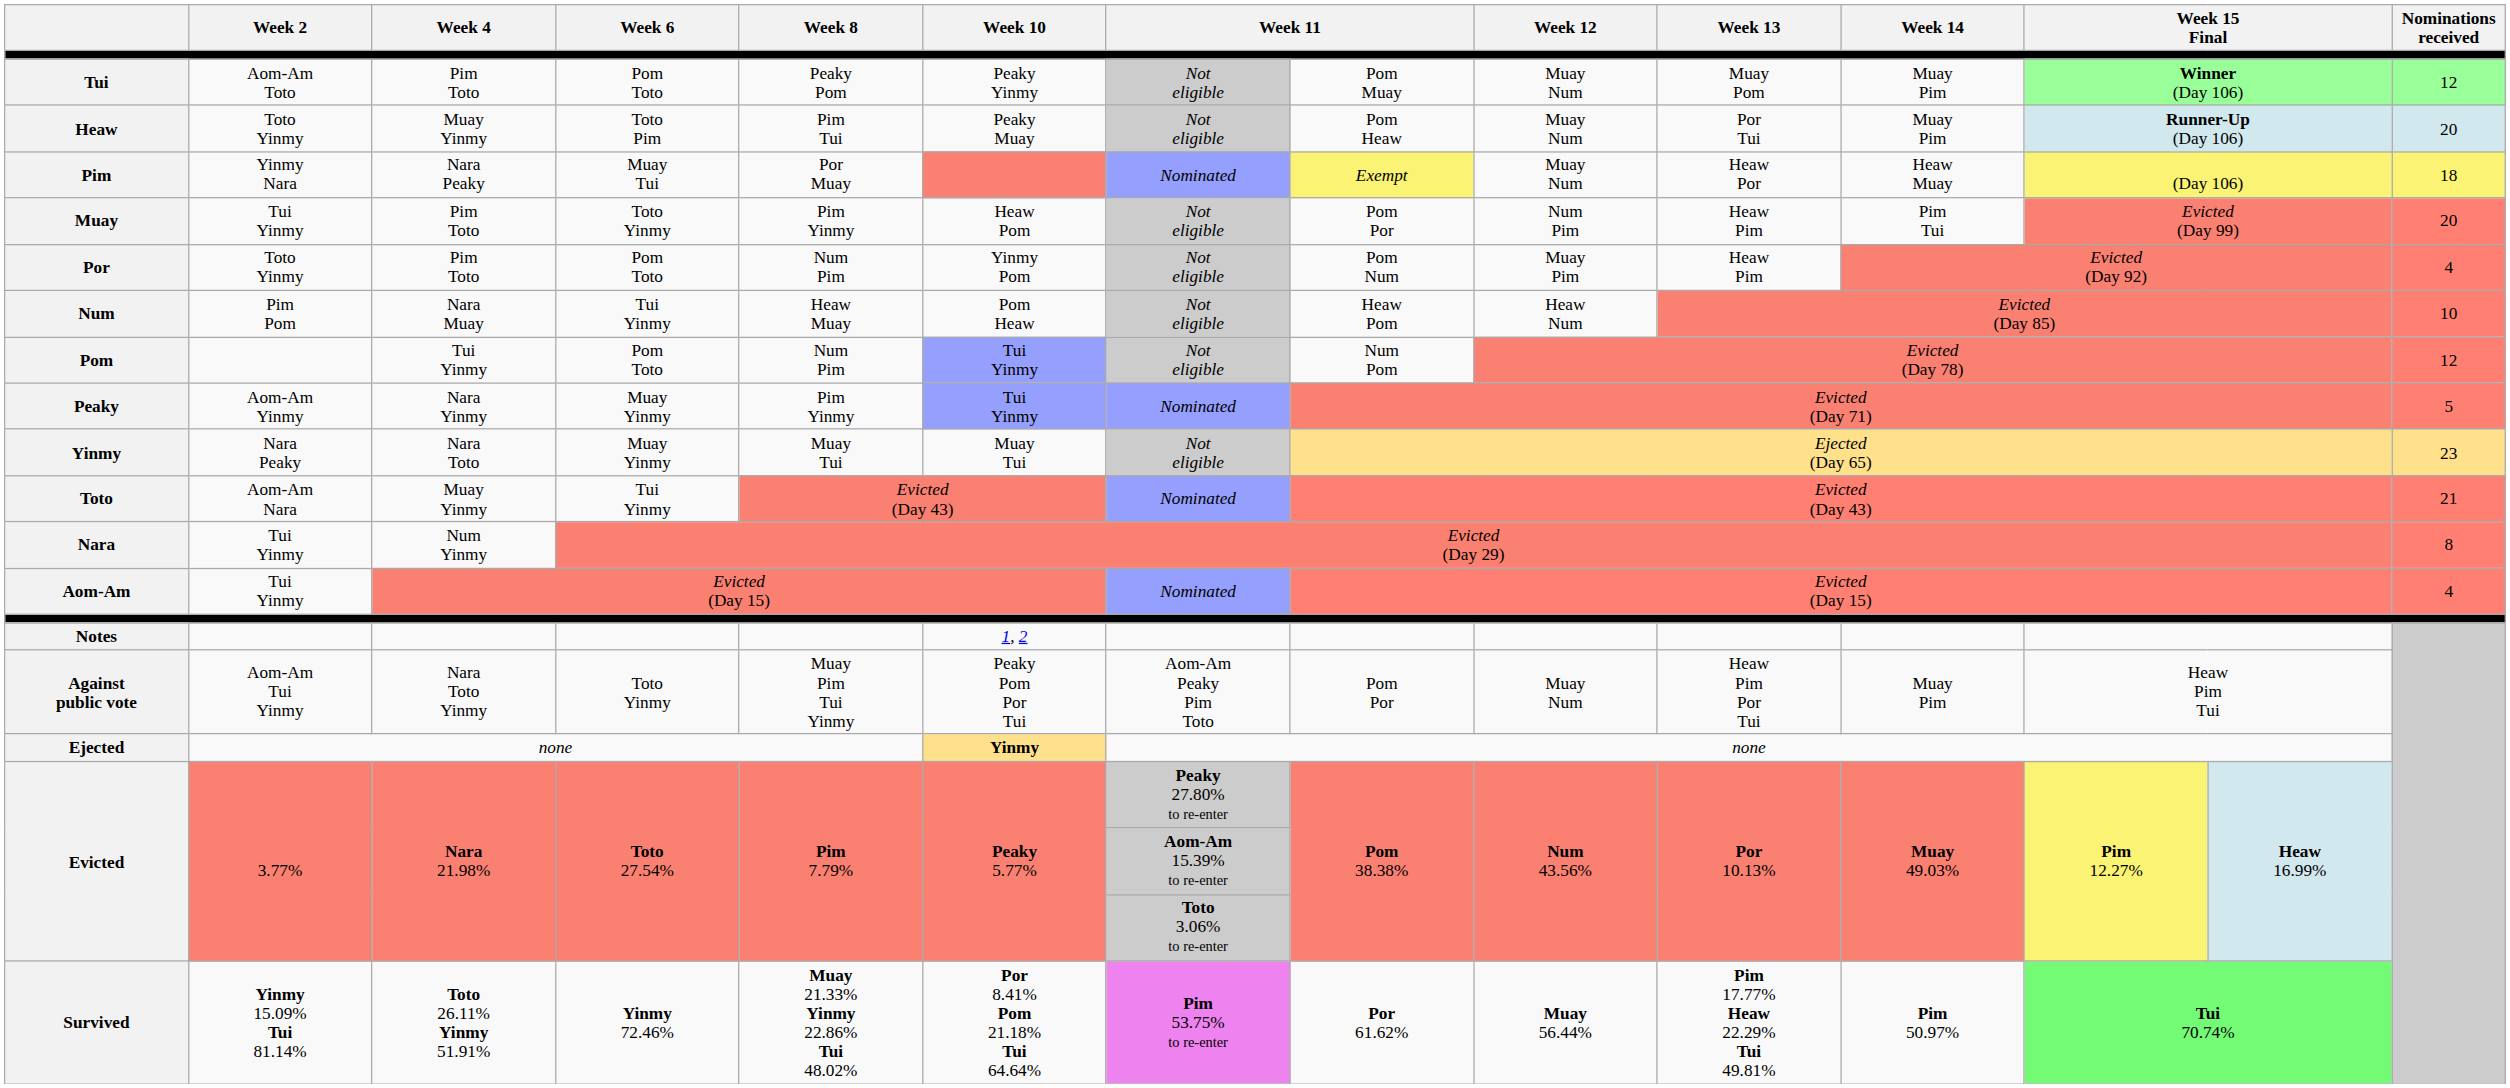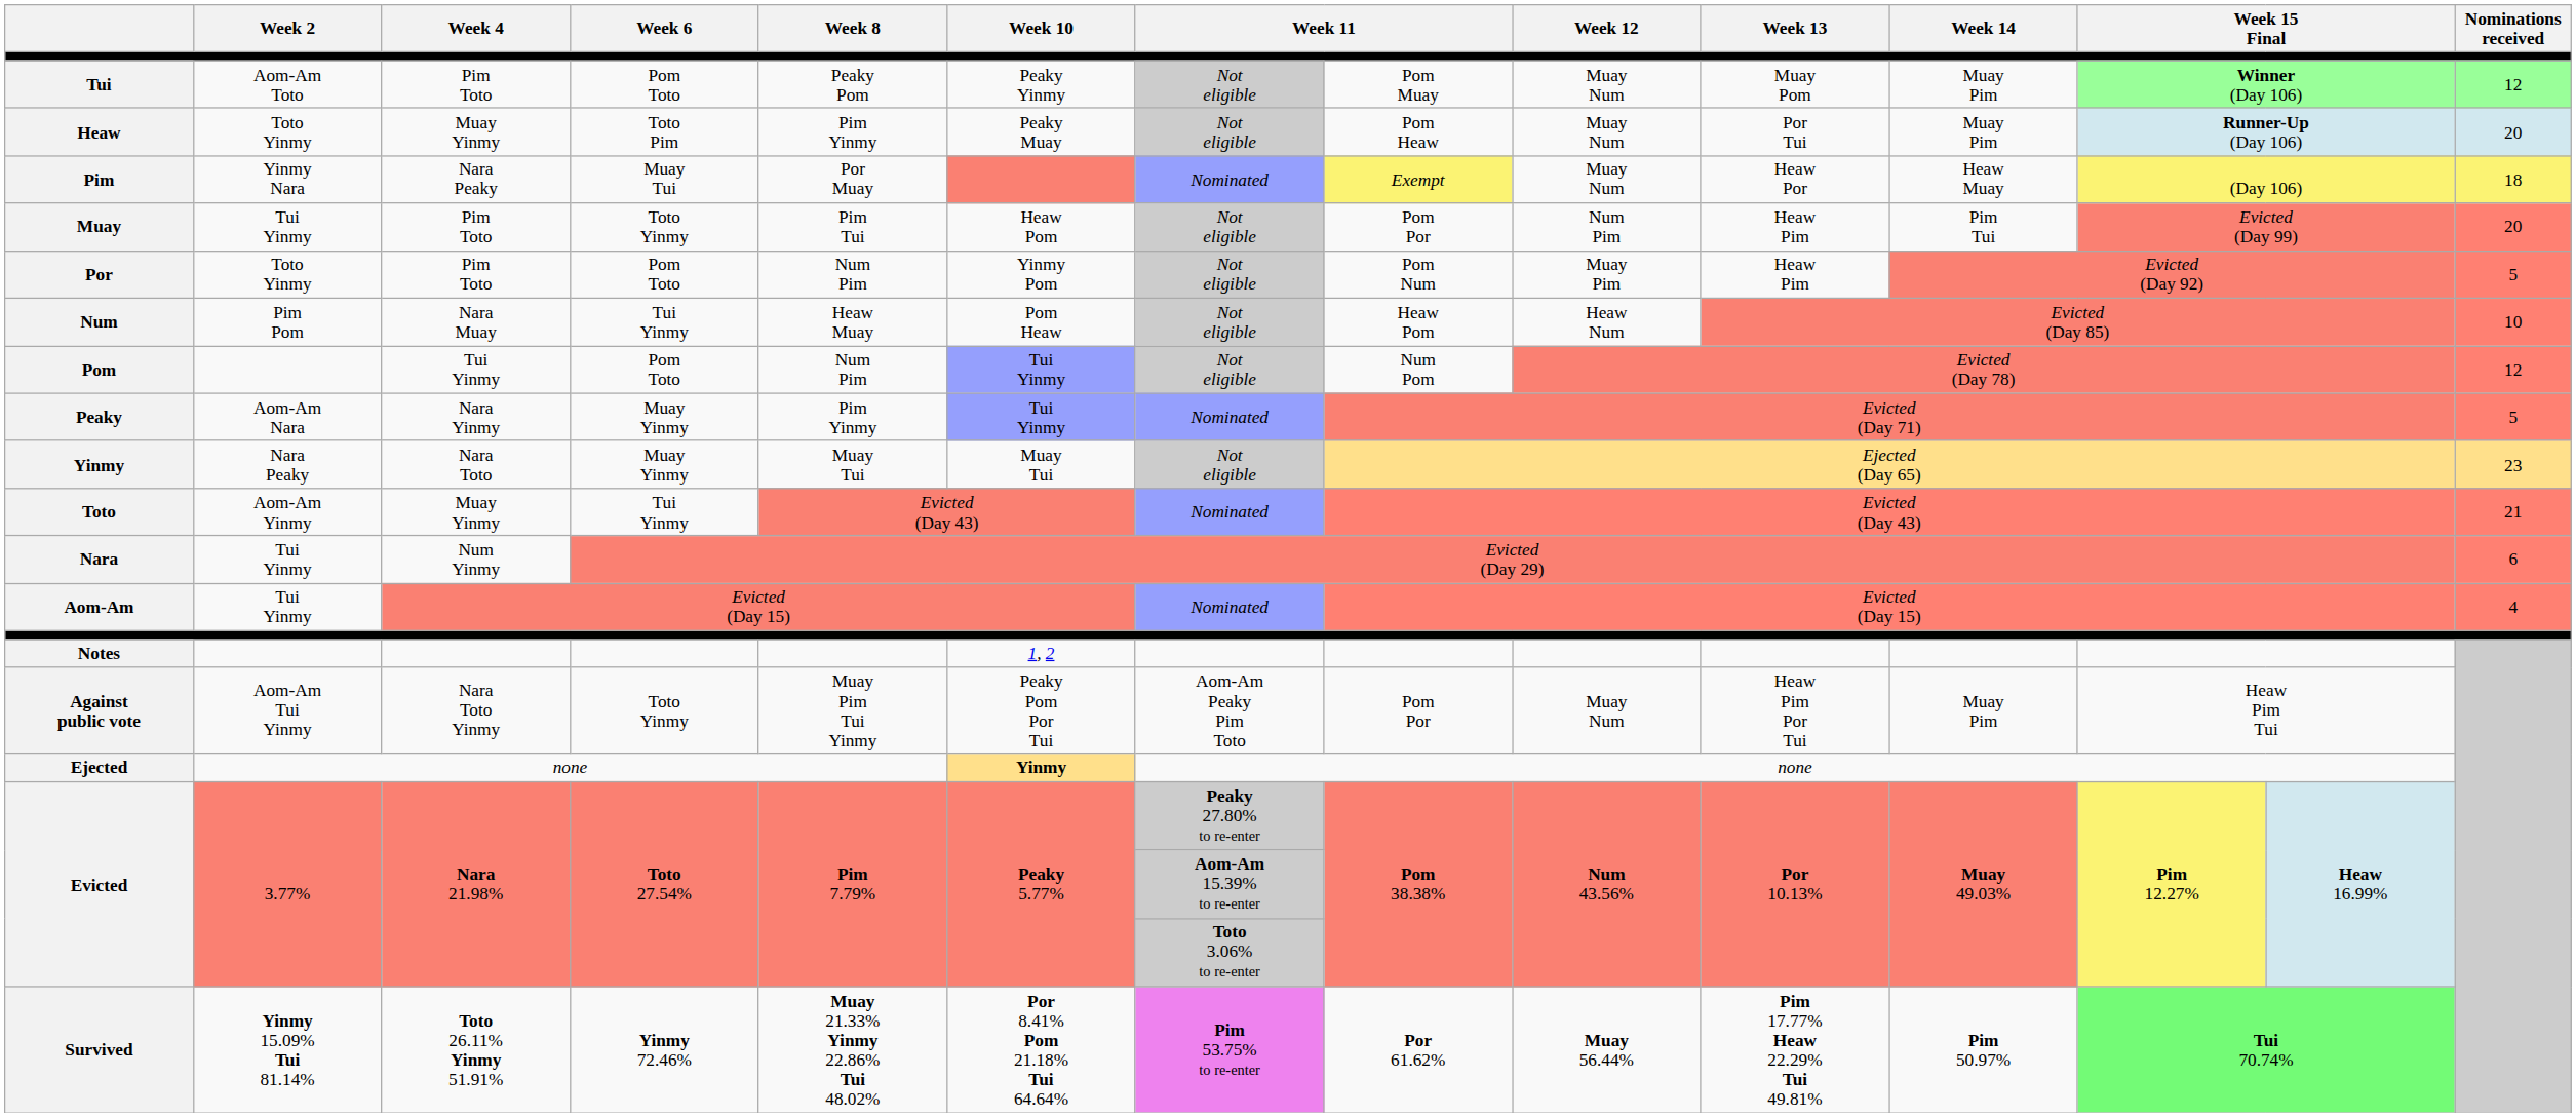 <table class="wikitable" style="text-align:center; font-size:85%; line-height:15px;">
 <tr>
 <th style="width:5%"></th>
 <th style="width:5%">Week 2</th>
 <th style="width:5%">Week 4</th>
 <th style="width:5%">Week 6</th>
 <th style="width:5%">Week 8</th>
 <th style="width:5%">Week 10</th>
 <th colspan="2" style="width:10%">Week 11</th>
 <th style="width:5%">Week 12</th>
 <th style="width:5%">Week 13</th>
 <th style="width:5%">Week 14</th>
 <th style="width:10%" colspan=2>Week 15<br>Final</th>
 <th style="width:1%;">Nominations received</th>
 </tr>
 <tr>
 <th colspan="14" style="background:#000;"></th>
 </tr>
 <tr>
 <th>Tui</th>
 <td>Aom-Am<br>Toto</td>
 <td>Pim<br>Toto</td>
 <td>Pom<br>Toto</td>
 <td>Peaky<br>Pom</td>
 <td>Peaky<br>Yinmy</td>
 <td style="background:#ccc"><em>Not<br>eligible</em></td>
 <td>Pom<br>Muay</td>
 <td>Muay<br>Num</td>
 <td>Muay<br>Pom</td>
 <td>Muay<br>Pim</td>
 <td colspan="2" style="background:#99FF99; width:5%"><strong>Winner</strong><br>(Day 106)</td>
 <td style="background:#99FF99">12</td>
 </tr>
 <tr>
 <th>Heaw</th>
 <td>Toto<br>Yinmy</td>
 <td>Muay<br>Yinmy</td>
 <td>Toto<br>Pim</td>
-<td>Pim<br>Tui</td>
+<td>Pim<br>Yinmy</td>
 <td>Peaky<br>Muay</td>
 <td style="background:#ccc"><em>Not<br>eligible</em></td>
 <td>Pom<br>Heaw</td>
 <td>Muay<br>Num</td>
 <td>Por<br>Tui</td>
 <td>Muay<br>Pim</td>
 <td colspan="2" style="background:#D1E8EF"><strong>Runner-Up</strong><br>(Day 106)</td>
 <td style="background:#D1E8EF">20</td>
 </tr>
 <tr>
 <th>Pim</th>
 <td>Yinmy<br>Nara</td>
 <td>Nara<br>Peaky</td>
 <td>Muay<br>Tui</td>
 <td>Por<br>Muay</td>
 <td style="background:#FA8072"></td>
 <td style="background:#959FFD"><em>Nominated</em></td>
 <td style="background:#FBF373"><em>Exempt</em></td>
 <td>Muay<br>Num</td>
 <td>Heaw<br>Por</td>
 <td>Heaw<br>Muay</td>
 <td colspan="2" style="background:#FBF373"><br>(Day 106)</td>
 <td style="background:#FBF373">18</td>
 </tr>
 <tr>
 <th>Muay</th>
 <td>Tui<br>Yinmy</td>
 <td>Pim<br>Toto</td>
 <td>Toto<br>Yinmy</td>
-<td>Pim<br>Yinmy</td>
+<td>Pim<br>Tui</td>
 <td>Heaw<br>Pom</td>
 <td style="background:#ccc"><em>Not<br>eligible</em></td>
 <td>Pom<br>Por</td>
 <td>Num<br>Pim</td>
 <td>Heaw<br>Pim</td>
 <td>Pim<br>Tui</td>
 <td style="background:#FA8072" colspan=2><em>Evicted</em><br>(Day 99)</td>
 <td style="background:#FF8072">20</td>
 </tr>
 <tr>
 <th>Por</th>
 <td>Toto<br>Yinmy</td>
 <td>Pim<br>Toto</td>
 <td>Pom<br>Toto</td>
 <td>Num<br>Pim</td>
 <td>Yinmy<br>Pom</td>
 <td style="background:#ccc"><em>Not<br>eligible</em></td>
 <td>Pom<br>Num</td>
 <td>Muay<br>Pim</td>
 <td>Heaw<br>Pim</td>
 <td style="background:#FA8072" colspan=3><em>Evicted</em><br>(Day 92)</td>
-<td style="background:#FF8072">4</td>
+<td style="background:#FF8072">5</td>
 </tr>
 <tr>
 <th>Num</th>
 <td>Pim<br>Pom</td>
 <td>Nara<br>Muay</td>
 <td>Tui<br>Yinmy</td>
 <td>Heaw<br>Muay</td>
 <td>Pom<br>Heaw</td>
 <td style="background:#ccc"><em>Not<br>eligible</em></td>
 <td>Heaw<br>Pom</td>
 <td>Heaw<br>Num</td>
 <td style="background:#FA8072" colspan=4><em>Evicted</em><br>(Day 85)</td>
 <td style="background:#FF8072">10</td>
 </tr>
 <tr>
 <th>Pom</th>
 <td></td>
 <td>Tui<br>Yinmy</td>
 <td>Pom<br>Toto</td>
 <td>Num<br>Pim</td>
 <td style="background:#959FFD">Tui<br>Yinmy</td>
 <td style="background:#ccc"><em>Not<br>eligible</em></td>
 <td>Num<br>Pom</td>
 <td style="background:#FA8072" colspan=5><em>Evicted</em><br>(Day 78)</td>
 <td style="background:#FF8072">12</td>
 </tr>
 <tr>
 <th>Peaky</th>
-<td>Aom-Am<br>Yinmy</td>
+<td>Aom-Am<br>Nara</td>
 <td>Nara<br>Yinmy</td>
 <td>Muay<br>Yinmy</td>
 <td>Pim<br>Yinmy</td>
 <td style="background:#959FFD">Tui<br>Yinmy</td>
 <td style="background:#959FFD"><em>Nominated</em></td>
 <td colspan="6" style="background:#FA8072"><em>Evicted</em><br>(Day 71)</td>
 <td style="background:#FF8072">5</td>
 </tr>
 <tr>
 <th>Yinmy</th>
 <td>Nara<br>Peaky</td>
 <td>Nara<br>Toto</td>
 <td>Muay<br>Yinmy</td>
 <td>Muay<br>Tui</td>
 <td>Muay<br>Tui</td>
 <td style="background:#ccc"><em>Not<br>eligible</em></td>
 <td colspan="6" style="background:#FFE08B"><em>Ejected</em><br>(Day 65)</td>
 <td style="background:#FFE08B;">23</td>
 </tr>
 <tr>
 <th>Toto</th>
-<td>Aom-Am<br>Nara</td>
+<td>Aom-Am<br>Yinmy</td>
 <td>Muay<br> Yinmy</td>
 <td>Tui<br>Yinmy</td>
 <td colspan="2" style="background:#FA8072"><em>Evicted</em><br>(Day 43)</td>
 <td style="background:#959FFD"><em>Nominated</em></td>
 <td colspan="6" style="background:#FF8072"><em>Evicted</em><br>(Day 43)</td>
 <td style="background:#FF8072">21</td>
 </tr>
 <tr>
 <th>Nara</th>
 <td>Tui<br>Yinmy</td>
 <td>Num<br>Yinmy</td>
 <td colspan="10" style="background:#FA8072"><em>Evicted</em><br>(Day 29)</td>
-<td style="background:#FF8072">8</td>
+<td style="background:#FF8072">6</td>
 </tr>
 <tr>
 <th>Aom-Am</th>
 <td>Tui<br>Yinmy</td>
 <td colspan="4" style="background:#FA8072"><em>Evicted</em><br>(Day 15)</td>
 <td style="background:#959FFD"><em>Nominated</em></td>
 <td colspan="6" style="background:#FF8072"><em>Evicted</em><br>(Day 15)</td>
 <td style="background:#FF8072">4</td>
 </tr>
 <tr>
 <th colspan="14" style="background:#000;"></th>
 </tr>
 <tr>
 <th>Notes</th>
 <td></td>
 <td></td>
 <td></td>
 <td></td>
 <td><em><a href='#'>1</a>, <a href='#'>2</a></em></td>
 <td></td>
 <td></td>
 <td></td>
 <td></td>
 <td></td>
 <td colspan=2></td>
 <td rowspan="8" style="background:#CCCCCC;"></td>
 </tr>
 <tr>
 <th>Against<br>public vote</th>
 <td>Aom-Am<br>Tui<br>Yinmy</td>
 <td>Nara<br>Toto<br>Yinmy</td>
 <td>Toto<br>Yinmy</td>
 <td>Muay<br>Pim<br>Tui<br>Yinmy</td>
 <td>Peaky<br>Pom<br>Por<br>Tui</td>
 <td>Aom-Am<br>Peaky<br>Pim<br>Toto</td>
 <td>Pom<br>Por</td>
 <td>Muay<br>Num</td>
 <td>Heaw<br>Pim<br>Por<br>Tui</td>
 <td>Muay<br>Pim</td>
 <td colspan="2">Heaw<br>Pim<br>Tui</td>
 </tr>
 <tr>
 <th>Ejected</th>
 <td colspan="4"><em>none</em></td>
 <td style="background:#FFE08B;"><strong>Yinmy</strong></td>
 <td colspan="7"><em>none</em></td>
 </tr>
 <tr>
 <th rowspan="3">Evicted</th>
 <td rowspan="3" style="background:#FA8072"><br>3.77%<br></td>
 <td rowspan="3" style="background:#FA8072"><strong>Nara</strong><br>21.98%<br></td>
 <td rowspan="3" style="background:#FA8072"><strong>Toto</strong><br>27.54%<br></td>
 <td rowspan="3" style="background:#FA8072"><strong>Pim</strong><br>7.79%<br></td>
 <td rowspan="3" style="background:#FA8072"><strong>Peaky</strong><br>5.77%<br></td>
 <td style="background:#ccc; width:5%"><strong>Peaky</strong><br>27.80%<br><small>to re-enter</small></td>
 <td rowspan="3" style="background:#FA8072; width:5%"><strong>Pom</strong><br>38.38%<br></td>
 <td rowspan="3" style="background:#FA8072"><strong>Num</strong><br>43.56%<br></td>
 <td rowspan="3" style="background:#FA8072"><strong>Por</strong><br>10.13%<br></td>
 <td rowspan="3" style="background:#FA8072"><strong>Muay</strong><br>49.03%<br></td>
 <td rowspan="3" style="background:#FBF373"><strong>Pim</strong><br>12.27%<br></td>
 <td rowspan="3" style="background:#D1E8EF"><strong>Heaw</strong><br>16.99%<br></td>
 </tr>
 <tr>
 <td style="background:#ccc"><strong>Aom-Am</strong><br>15.39%<br><small>to re-enter</small></td>
 </tr>
 <tr>
 <td style="background:#ccc"><strong>Toto</strong><br>3.06%<br><small>to re-enter</small></td>
 </tr>
 <tr>
 <th>Survived</th>
 <td><strong>Yinmy</strong><br>15.09%<br> <strong>Tui</strong><br>81.14%</td>
 <td><strong>Toto</strong><br>26.11%<br><strong>Yinmy</strong><br>51.91%</td>
 <td><strong>Yinmy</strong><br>72.46%</td>
 <td><strong>Muay</strong> <br>21.33%<br><strong>Yinmy</strong><br>22.86%<br><strong>Tui</strong><br>48.02%</td>
 <td><strong>Por</strong> <br>8.41%<br><strong>Pom</strong><br>21.18%<br><strong>Tui</strong><br>64.64%</td>
 <td style="background:violet;"><strong>Pim</strong><br>53.75%<br><small>to re-enter</small></td>
 <td><strong>Por</strong><br>61.62%</td>
 <td><strong>Muay</strong><br>56.44%</td>
 <td><strong>Pim</strong> <br>17.77%<br><strong>Heaw</strong><br>22.29%<br><strong>Tui</strong><br>49.81%</td>
 <td><strong>Pim</strong> <br>50.97%</td>
 <td colspan="2" style="background:#73FB76;"><strong>Tui</strong><br>70.74%<br></td>
 </tr>
 </table>
